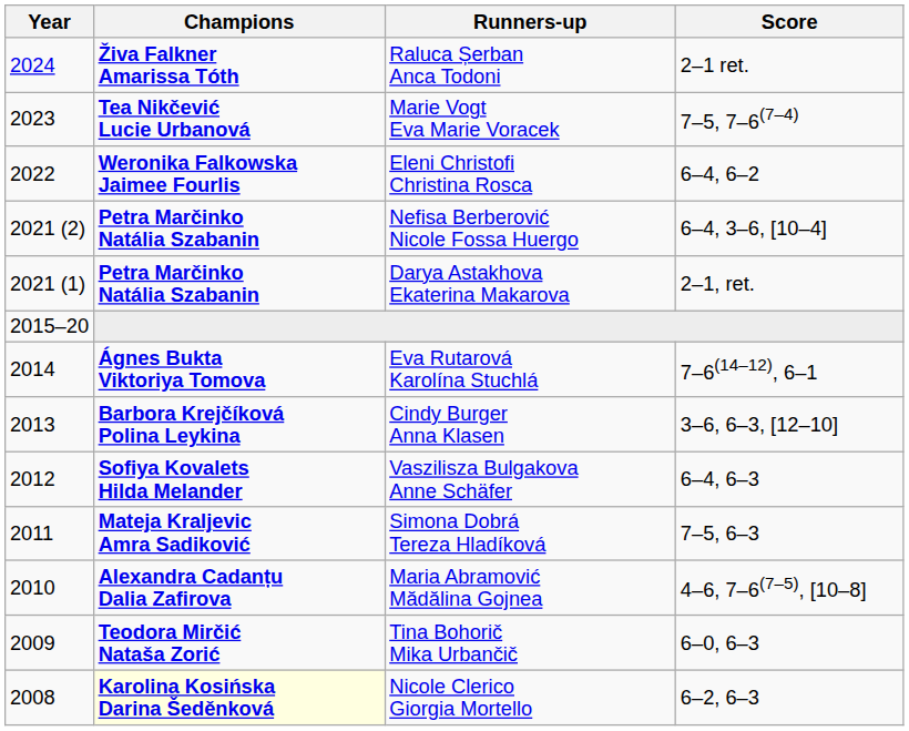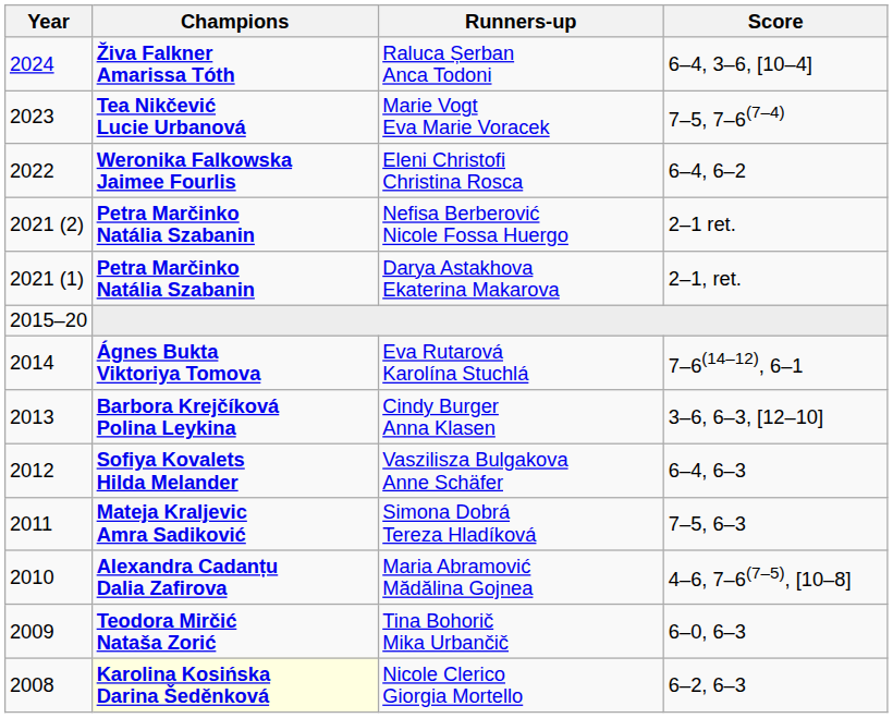 <table class="wikitable" style="font-size:90%">
 <tr>
 <th>Year</th>
 <th width="200">Champions</th>
 <th width="200">Runners-up</th>
 <th width="155">Score</th>
 </tr>
 <tr>
 <td><a href='#'>2024</a></td>
 <td> <strong><a href='#'>Živa Falkner</a></strong> <br>  <strong><a href='#'>Amarissa Tóth</a></strong></td>
 <td> <a href='#'>Raluca Șerban</a> <br>  <a href='#'>Anca Todoni</a></td>
-<td>2–1 ret.</td>
+<td>6–4, 3–6, [10–4]</td>
 </tr>
 <tr>
 <td>2023</td>
 <td> <strong><a href='#'>Tea Nikčević</a></strong> <br>  <strong><a href='#'>Lucie Urbanová</a></strong></td>
 <td> <a href='#'>Marie Vogt</a> <br>  <a href='#'>Eva Marie Voracek</a></td>
 <td>7–5, 7–6<sup>(7–4)</sup></td>
 </tr>
 <tr>
 <td>2022</td>
 <td> <strong><a href='#'>Weronika Falkowska</a></strong> <br>  <strong><a href='#'>Jaimee Fourlis</a></strong></td>
 <td> <a href='#'>Eleni Christofi</a> <br>  <a href='#'>Christina Rosca</a></td>
 <td>6–4, 6–2</td>
 </tr>
 <tr>
 <td>2021 (2)</td>
 <td> <strong><a href='#'>Petra Marčinko</a></strong> <br>  <strong><a href='#'>Natália Szabanin</a></strong></td>
 <td> <a href='#'>Nefisa Berberović</a> <br>  <a href='#'>Nicole Fossa Huergo</a></td>
-<td>6–4, 3–6, [10–4]</td>
+<td>2–1 ret.</td>
 </tr>
 <tr>
 <td>2021 (1)</td>
 <td> <strong><a href='#'>Petra Marčinko</a></strong> <br>  <strong><a href='#'>Natália Szabanin</a></strong></td>
 <td> <a href='#'>Darya Astakhova</a> <br>  <a href='#'>Ekaterina Makarova</a></td>
 <td>2–1, ret.</td>
 </tr>
 <tr>
 <td>2015–20</td>
 <td colspan=3 bgcolor="#ededed"></td>
 </tr>
 <tr>
 <td>2014</td>
 <td> <strong><a href='#'>Ágnes Bukta</a></strong> <br>  <strong><a href='#'>Viktoriya Tomova</a></strong></td>
 <td> <a href='#'>Eva Rutarová</a> <br>  <a href='#'>Karolína Stuchlá</a></td>
 <td>7–6<sup>(14–12)</sup>, 6–1</td>
 </tr>
 <tr>
 <td>2013</td>
 <td> <strong><a href='#'>Barbora Krejčíková</a></strong> <br>  <strong><a href='#'>Polina Leykina</a></strong></td>
 <td> <a href='#'>Cindy Burger</a> <br>  <a href='#'>Anna Klasen</a></td>
 <td>3–6, 6–3, [12–10]</td>
 </tr>
 <tr>
 <td>2012</td>
 <td> <strong><a href='#'>Sofiya Kovalets</a></strong> <br>  <strong><a href='#'>Hilda Melander</a></strong></td>
 <td> <a href='#'>Vaszilisza Bulgakova</a> <br>  <a href='#'>Anne Schäfer</a></td>
 <td>6–4, 6–3</td>
 </tr>
 <tr>
 <td>2011</td>
 <td> <strong><a href='#'>Mateja Kraljevic</a></strong> <br>  <strong><a href='#'>Amra Sadiković</a></strong></td>
 <td> <a href='#'>Simona Dobrá</a> <br>  <a href='#'>Tereza Hladíková</a></td>
 <td>7–5, 6–3</td>
 </tr>
 <tr>
 <td>2010</td>
 <td> <strong><a href='#'>Alexandra Cadanțu</a></strong> <br>  <strong><a href='#'>Dalia Zafirova</a></strong></td>
 <td> <a href='#'>Maria Abramović</a> <br>  <a href='#'>Mădălina Gojnea</a></td>
 <td>4–6, 7–6<sup>(7–5)</sup>, [10–8]</td>
 </tr>
 <tr>
 <td>2009</td>
 <td> <strong><a href='#'>Teodora Mirčić</a></strong> <br>  <strong><a href='#'>Nataša Zorić</a></strong></td>
 <td> <a href='#'>Tina Bohorič</a> <br>  <a href='#'>Mika Urbančič</a></td>
 <td>6–0, 6–3</td>
 </tr>
 <tr>
 <td>2008</td>
 <td style="background: lightyellow;"> <strong><a href='#'>Karolina Kosińska</a></strong> <br>  <strong><a href='#'>Darina Šeděnková</a></strong></td>
 <td> <a href='#'>Nicole Clerico</a> <br>  <a href='#'>Giorgia Mortello</a></td>
 <td>6–2, 6–3</td>
 </tr>
 </table>
